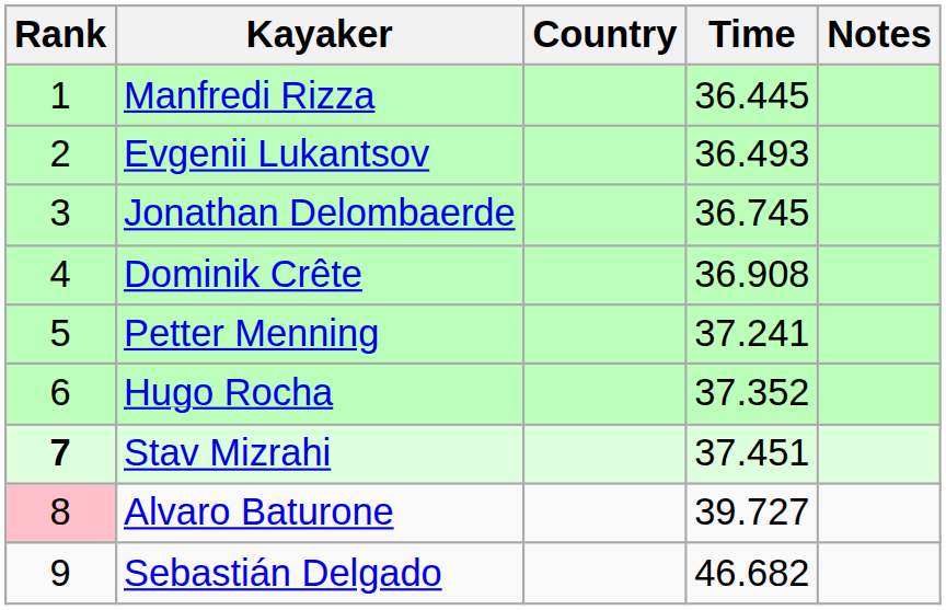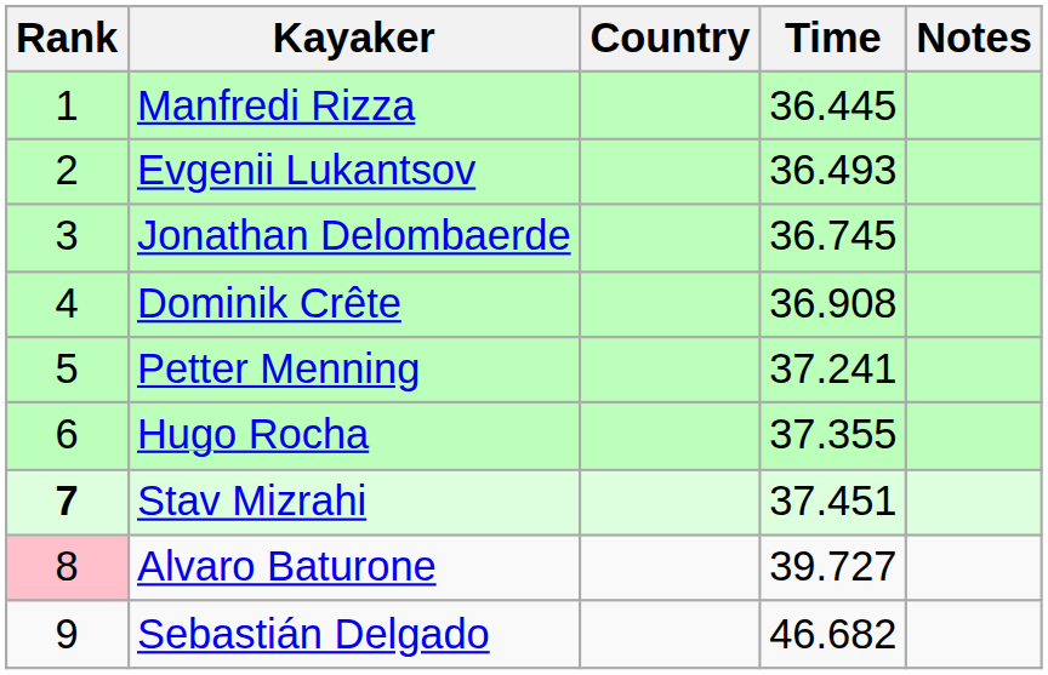 <table class="wikitable" style="text-align:center">
 <tr>
 <th>Rank</th>
 <th>Kayaker</th>
 <th>Country</th>
 <th>Time</th>
 <th>Notes</th>
 </tr>
 <tr bgcolor=bbffbb>
 <td>1</td>
 <td align="left"><a href='#'>Manfredi Rizza</a></td>
 <td align="left"></td>
 <td>36.445</td>
 <td></td>
 </tr>
 <tr bgcolor=bbffbb>
 <td>2</td>
 <td align="left"><a href='#'>Evgenii Lukantsov</a></td>
 <td align="left"></td>
 <td>36.493</td>
 <td></td>
 </tr>
 <tr bgcolor=bbffbb>
 <td>3</td>
 <td align="left"><a href='#'>Jonathan Delombaerde</a></td>
 <td align="left"></td>
 <td>36.745</td>
 <td></td>
 </tr>
 <tr bgcolor=bbffbb>
 <td>4</td>
 <td align="left"><a href='#'>Dominik Crête</a></td>
 <td align="left"></td>
 <td>36.908</td>
 <td></td>
 </tr>
 <tr bgcolor=bbffbb>
 <td>5</td>
 <td align="left"><a href='#'>Petter Menning</a></td>
 <td align="left"></td>
 <td>37.241</td>
 <td></td>
 </tr>
 <tr bgcolor=bbffbb>
 <td>6</td>
 <td align="left"><a href='#'>Hugo Rocha</a></td>
 <td align="left"></td>
-<td>37.352</td>
+<td>37.355</td>
 <td></td>
 </tr>
 <tr bgcolor=ddffdd>
 <td><strong>7</strong></td>
 <td align="left"><a href='#'>Stav Mizrahi</a></td>
 <td align="left"></td>
 <td>37.451</td>
 <td></td>
 </tr>
 <tr>
 <td style="background: pink;">8</td>
 <td align="left"><a href='#'>Alvaro Baturone</a></td>
 <td align="left"></td>
 <td>39.727</td>
 <td></td>
 </tr>
 <tr>
 <td>9</td>
 <td align="left"><a href='#'>Sebastián Delgado</a></td>
 <td align="left"></td>
 <td>46.682</td>
 <td></td>
 </tr>
 </table>
